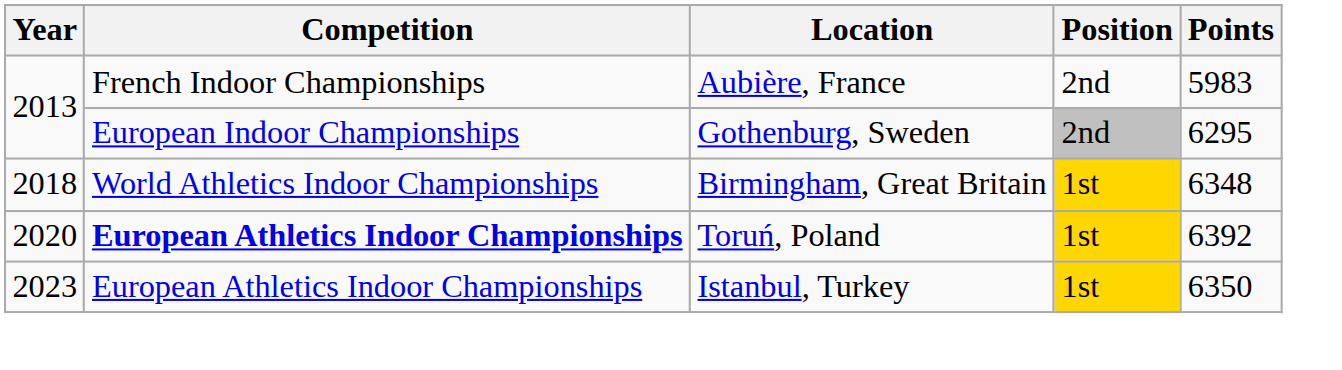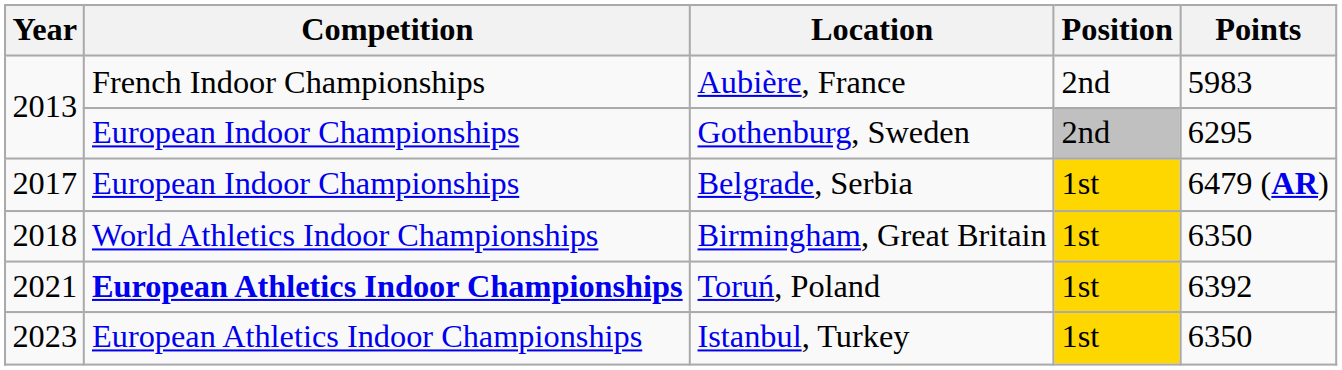 <table class="wikitable sortable">
 <tr>
 <th>Year</th>
 <th>Competition</th>
 <th>Location</th>
 <th>Position</th>
 <th>Points</th>
 </tr>
 <tr>
 <td rowspan=2>2013</td>
 <td>French Indoor Championships</td>
 <td><a href='#'>Aubière</a>, France</td>
 <td>2nd</td>
 <td>5983</td>
 </tr>
 <tr>
 <td><a href='#'>European Indoor Championships</a></td>
 <td><a href='#'>Gothenburg</a>, Sweden</td>
 <td bgcolor="silver">2nd</td>
 <td>6295</td>
 </tr>
 <tr>
+<td>2017</td>
+<td><a href='#'>European Indoor Championships</a></td>
+<td><a href='#'>Belgrade</a>, Serbia</td>
+<td bgcolor="gold">1st</td>
+<td>6479 (<strong><a href='#'>AR</a></strong>)</td>
+</tr>
+<tr>
 <td>2018</td>
 <td><a href='#'>World Athletics Indoor Championships</a></td>
 <td><a href='#'>Birmingham</a>, Great Britain</td>
 <td bgcolor="gold">1st</td>
-<td>6348</td>
+<td>6350</td>
 </tr>
 <tr>
-<td>2020</td>
+<td>2021</td>
 <td><strong><a href='#'>European Athletics Indoor Championships</a></strong></td>
 <td><a href='#'>Toruń</a>, Poland</td>
 <td bgcolor="gold">1st</td>
 <td>6392</td>
 </tr>
 <tr>
 <td>2023</td>
 <td><a href='#'>European Athletics Indoor Championships</a></td>
 <td><a href='#'>Istanbul</a>, Turkey</td>
 <td bgcolor="gold">1st</td>
 <td>6350</td>
 </tr>
 </table>
